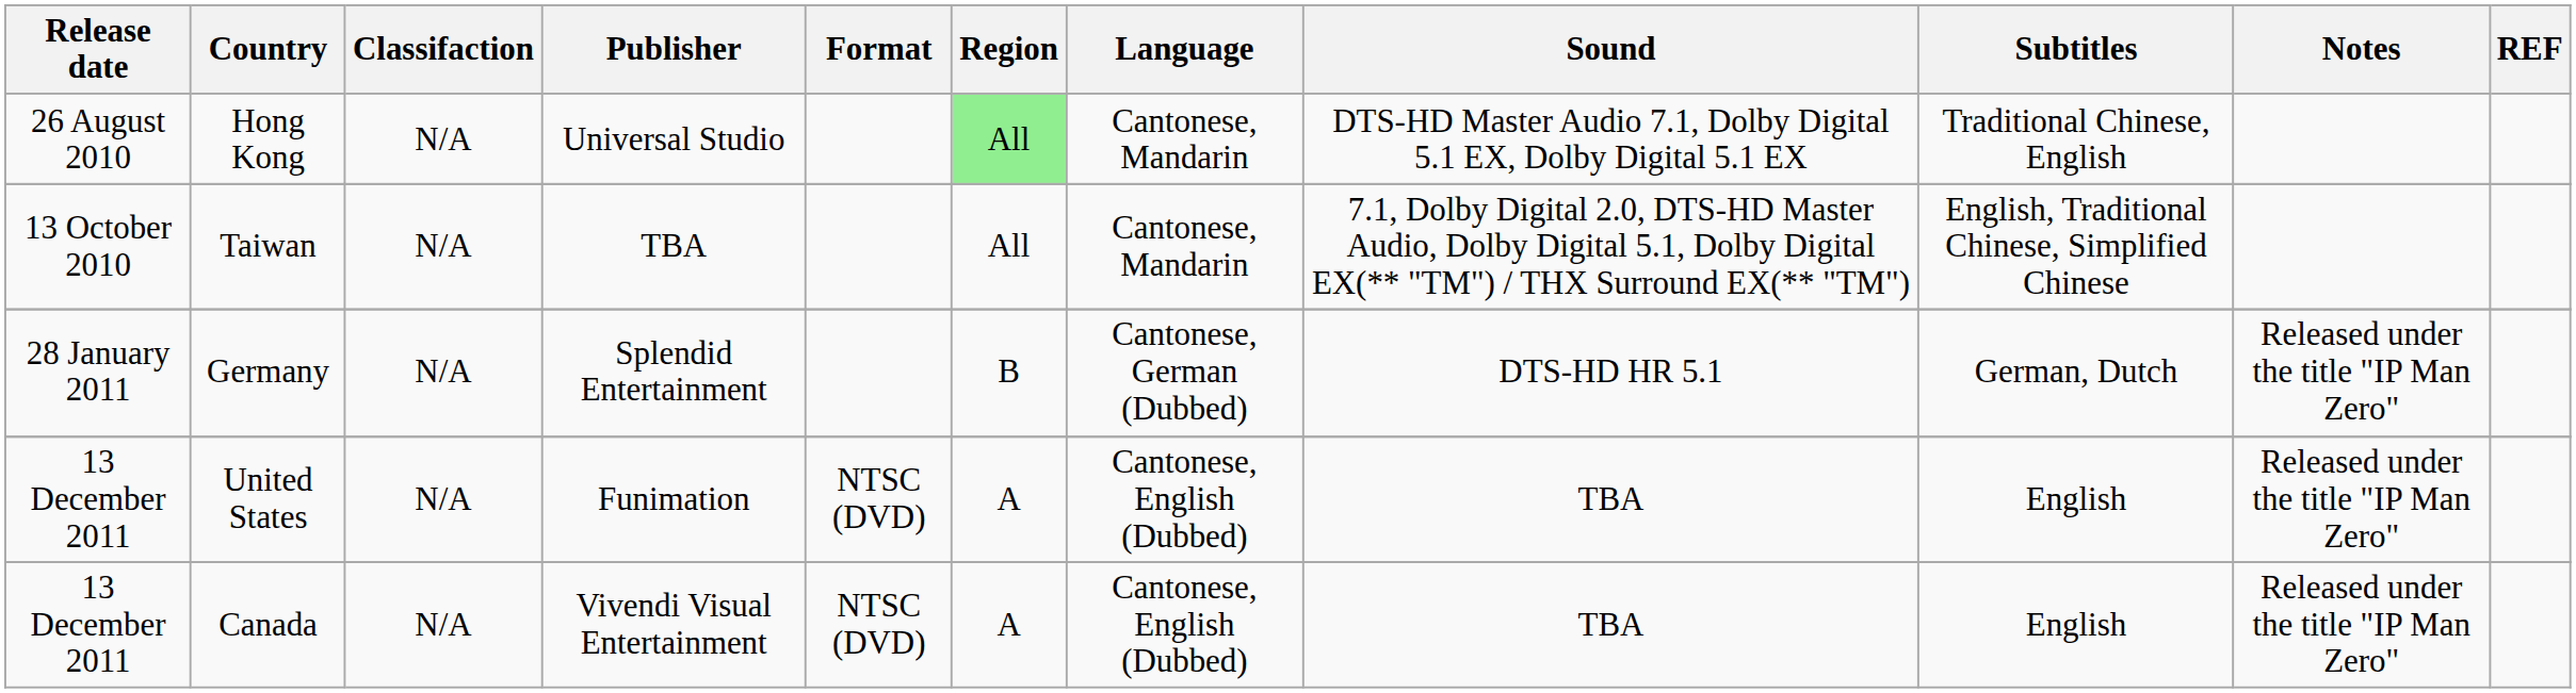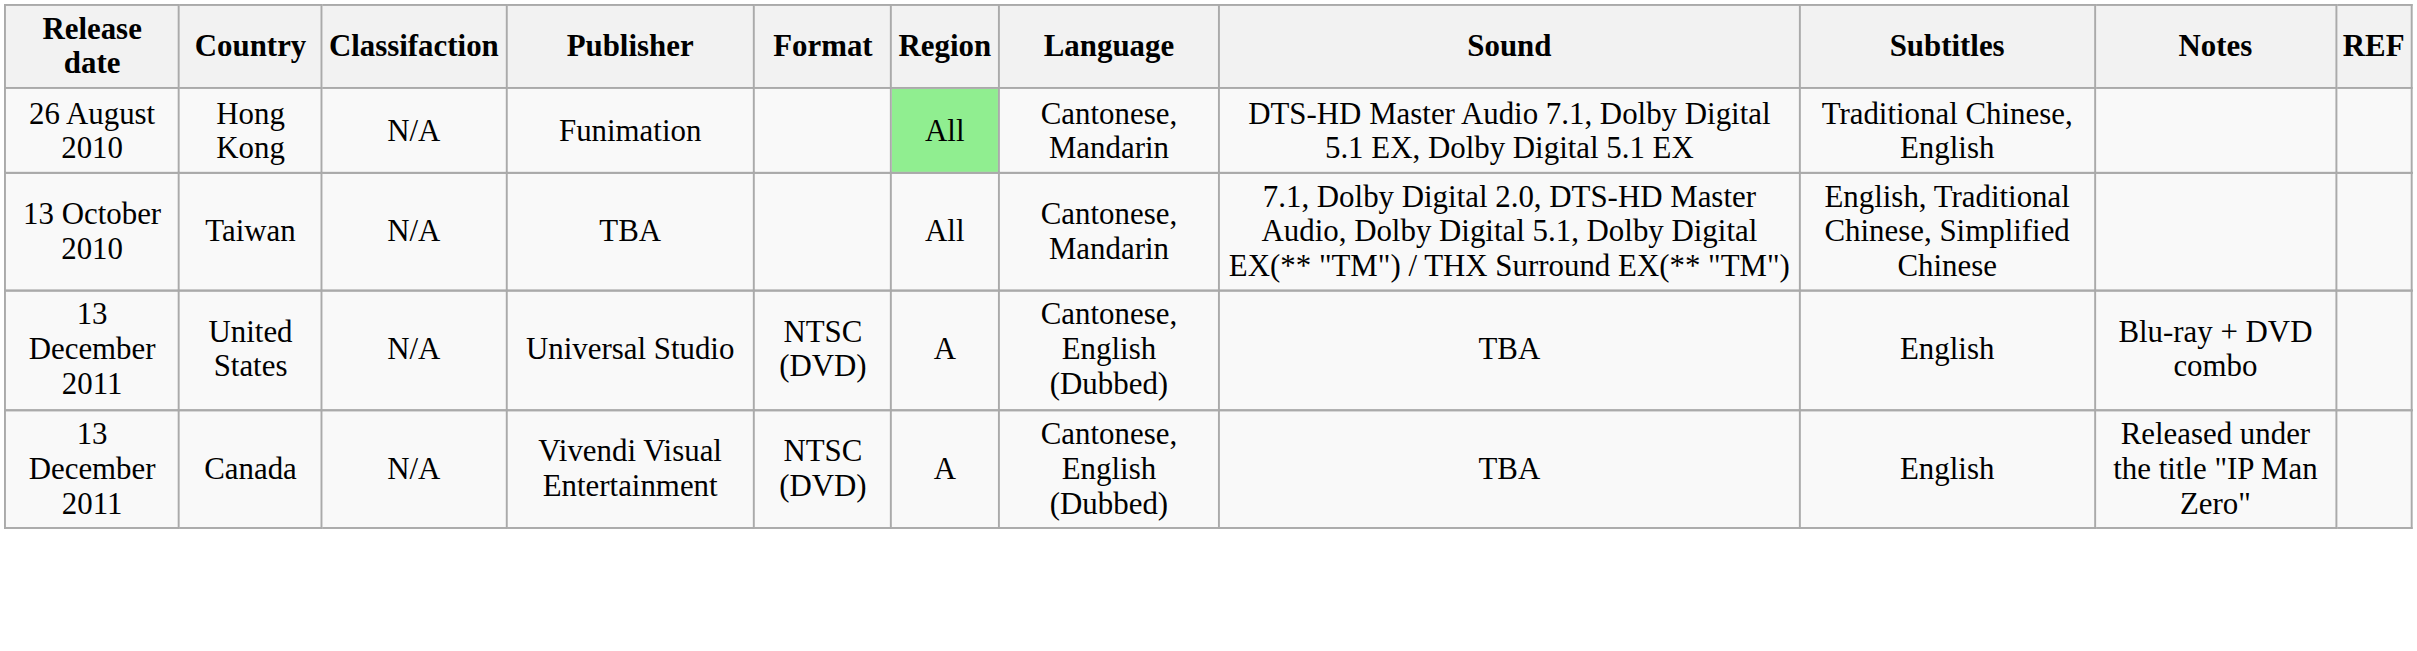 <table class="wikitable">
 <tr>
 <th>Release date<br></th>
 <th>Country<br></th>
 <th>Classifaction<br></th>
 <th>Publisher <br></th>
 <th>Format <br></th>
 <th>Region <br></th>
 <th>Language<br></th>
 <th>Sound <br></th>
 <th>Subtitles <br></th>
 <th>Notes<br></th>
 <th>REF</th>
 </tr>
 <tr style="text-align:center;">
 <td>26 August 2010</td>
 <td>Hong Kong</td>
 <td>N/A</td>
-<td>Universal Studio</td>
+<td>Funimation</td>
 <td></td>
 <td style="background: lightgreen;">All</td>
 <td>Cantonese, Mandarin</td>
 <td>DTS-HD Master Audio 7.1, Dolby Digital 5.1 EX, Dolby Digital 5.1 EX</td>
 <td>Traditional Chinese, English</td>
 <td></td>
 <td></td>
 </tr>
 <tr>
 </tr>
 <tr style="text-align:center;">
 <td>13 October 2010</td>
 <td>Taiwan</td>
 <td>N/A</td>
 <td>TBA</td>
 <td></td>
 <td>All</td>
 <td>Cantonese, Mandarin</td>
 <td>7.1, Dolby Digital 2.0, DTS-HD Master Audio, Dolby Digital 5.1, Dolby Digital EX(** "TM") / THX Surround EX(** "TM")</td>
 <td>English, Traditional Chinese, Simplified Chinese</td>
 <td></td>
 <td></td>
 </tr>
 <tr>
 </tr>
-<tr style="text-align:center;">
-<td>28 January 2011</td>
-<td>Germany</td>
-<td>N/A</td>
-<td>Splendid Entertainment</td>
-<td></td>
-<td>B</td>
-<td>Cantonese, German (Dubbed)</td>
-<td>DTS-HD HR 5.1</td>
-<td>German, Dutch</td>
-<td>Released under the title "IP Man Zero"</td>
-<td></td>
-</tr>
 <tr>
 </tr>
 <tr style="text-align:center;">
 <td>13 December 2011</td>
 <td>United States</td>
 <td>N/A</td>
-<td>Funimation</td>
+<td>Universal Studio</td>
 <td>NTSC (DVD)</td>
 <td>A</td>
 <td>Cantonese, English (Dubbed)</td>
 <td>TBA</td>
 <td>English</td>
-<td>Released under the title "IP Man Zero"</td>
+<td>Blu-ray + DVD combo</td>
 <td></td>
 </tr>
 <tr>
 </tr>
 <tr style="text-align:center;">
 <td>13 December 2011</td>
 <td>Canada</td>
 <td>N/A</td>
 <td>Vivendi Visual Entertainment</td>
 <td>NTSC (DVD)</td>
 <td>A</td>
 <td>Cantonese, English (Dubbed)</td>
 <td>TBA</td>
 <td>English</td>
 <td>Released under the title "IP Man Zero"</td>
 <td></td>
 </tr>
 </table>
